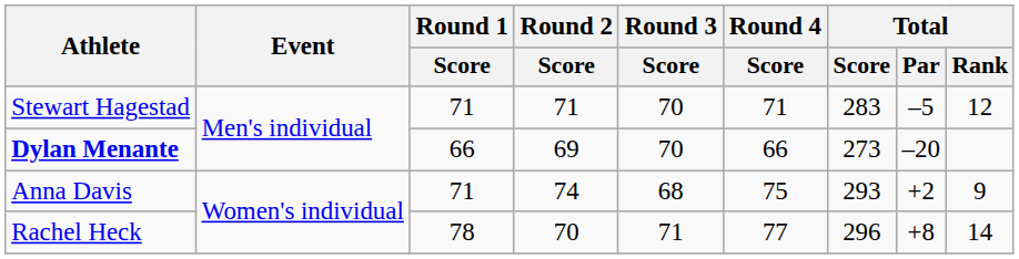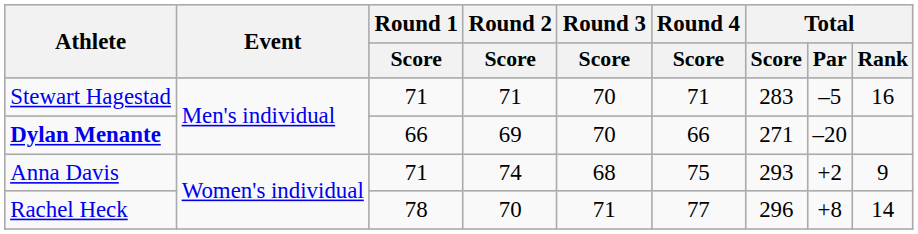 <table class=wikitable style=font-size:90%;text-align:center>
 <tr>
 <th rowspan=2>Athlete</th>
 <th rowspan=2>Event</th>
 <th>Round 1</th>
 <th>Round 2</th>
 <th>Round 3</th>
 <th>Round 4</th>
 <th colspan=3>Total</th>
 </tr>
 <tr style=font-size:95%>
 <th>Score</th>
 <th>Score</th>
 <th>Score</th>
 <th>Score</th>
 <th>Score</th>
 <th>Par</th>
 <th>Rank</th>
 </tr>
 <tr>
 <td align=left><a href='#'>Stewart Hagestad</a></td>
 <td align=left rowspan=2><a href='#'>Men's individual</a></td>
 <td>71</td>
 <td>71</td>
 <td>70</td>
 <td>71</td>
 <td>283</td>
 <td>–5</td>
-<td>12</td>
+<td>16</td>
 </tr>
 <tr>
 <td align=left><strong><a href='#'>Dylan Menante</a></strong></td>
 <td>66</td>
 <td>69</td>
 <td>70</td>
 <td>66</td>
-<td>273</td>
+<td>271</td>
 <td>–20</td>
 <td></td>
 </tr>
 <tr>
 <td align=left><a href='#'>Anna Davis</a></td>
 <td align=left rowspan=2><a href='#'>Women's individual</a></td>
 <td>71</td>
 <td>74</td>
 <td>68</td>
 <td>75</td>
 <td>293</td>
 <td>+2</td>
 <td>9</td>
 </tr>
 <tr>
 <td align=left><a href='#'>Rachel Heck</a></td>
 <td>78</td>
 <td>70</td>
 <td>71</td>
 <td>77</td>
 <td>296</td>
 <td>+8</td>
 <td>14</td>
 </tr>
 </table>
